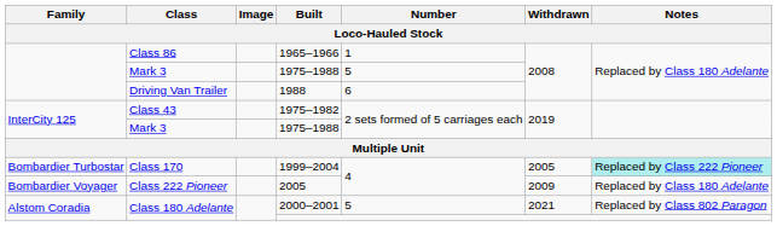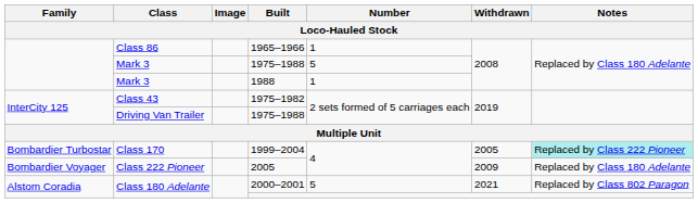 <table class="wikitable">
 <tr>
 <th>Family</th>
 <th>Class</th>
 <th>Image</th>
 <th>Built</th>
 <th>Number</th>
 <th>Withdrawn</th>
 <th>Notes</th>
 </tr>
 <tr>
 <th colspan="7">Loco-Hauled Stock</th>
 </tr>
 <tr>
 <td rowspan="3"></td>
 <td><a href='#'>Class 86</a></td>
 <td></td>
 <td>1965–1966</td>
 <td>1</td>
 <td rowspan="3">2008</td>
 <td rowspan="3">Replaced by <a href='#'>Class 180 <em>Adelante</em></a></td>
 </tr>
 <tr>
 <td><a href='#'>Mark 3</a></td>
 <td></td>
 <td>1975–1988</td>
 <td>5</td>
 </tr>
 <tr>
-<td><a href='#'>Driving Van Trailer</a></td>
+<td><a href='#'>Mark 3</a></td>
 <td></td>
 <td>1988</td>
-<td>6</td>
+<td>1</td>
 </tr>
 <tr>
 <td rowspan="2"><a href='#'>InterCity 125</a></td>
 <td><a href='#'>Class 43</a></td>
 <td></td>
 <td>1975–1982</td>
 <td rowspan="2">2 sets formed of 5 carriages each</td>
 <td rowspan="2">2019</td>
 <td rowspan="2"></td>
 </tr>
 <tr>
-<td><a href='#'>Mark 3</a></td>
+<td><a href='#'>Driving Van Trailer</a></td>
 <td></td>
 <td>1975–1988</td>
 </tr>
 <tr>
 <th colspan="7">Multiple Unit</th>
 </tr>
 <tr>
 <td><a href='#'>Bombardier Turbostar</a></td>
 <td><a href='#'>Class 170</a></td>
 <td></td>
 <td>1999–2004</td>
 <td rowspan="2">4</td>
 <td>2005</td>
 <td style="background: paleturquoise;">Replaced by <a href='#'>Class 222 <em>Pioneer</em></a></td>
 </tr>
 <tr>
 <td><a href='#'>Bombardier Voyager</a></td>
 <td><a href='#'>Class 222 <em>Pioneer</em></a></td>
 <td></td>
 <td>2005</td>
 <td>2009</td>
 <td>Replaced by <a href='#'>Class 180 <em>Adelante</em></a></td>
 </tr>
 <tr>
 <td rowspan="2"><a href='#'>Alstom Coradia</a></td>
 <td rowspan="2"><a href='#'>Class 180 <em>Adelante</em></a></td>
 <td rowspan="2"></td>
 <td>2000–2001</td>
 <td>5</td>
 <td>2021</td>
 <td>Replaced by <a href='#'>Class 802 <em>Paragon</em></a></td>
 </tr>
 <tr>
 <td colspan="4"></td>
 </tr>
 </table>
